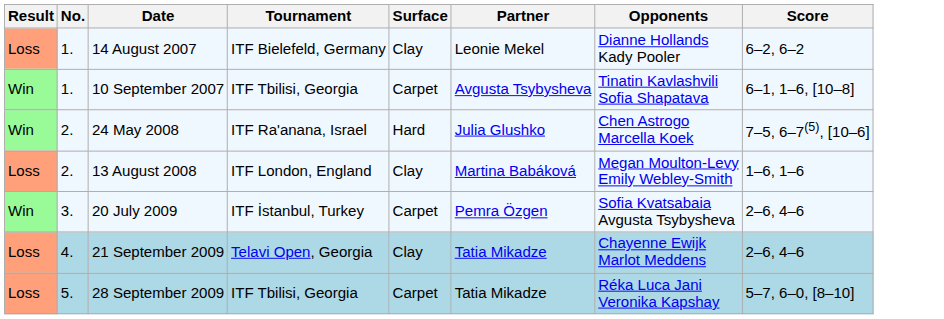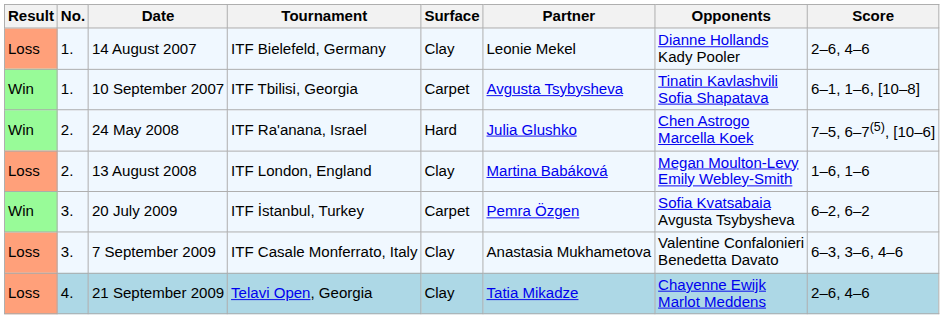 <table class="sortable wikitable">
 <tr>
 <th>Result</th>
 <th>No.</th>
 <th>Date</th>
 <th>Tournament</th>
 <th>Surface</th>
 <th>Partner</th>
 <th>Opponents</th>
 <th class="unsortable">Score</th>
 </tr>
 <tr style="background:#f0f8ff;">
 <td style="background:#ffa07a;">Loss</td>
 <td>1.</td>
 <td>14 August 2007</td>
 <td>ITF Bielefeld, Germany</td>
 <td>Clay</td>
 <td> Leonie Mekel</td>
 <td> <a href='#'>Dianne Hollands</a> <br>  Kady Pooler</td>
-<td>6–2, 6–2</td>
+<td>2–6, 4–6</td>
 </tr>
 <tr style="background:#f0f8ff;">
 <td style="background:#98fb98;">Win</td>
 <td>1.</td>
 <td>10 September 2007</td>
 <td>ITF Tbilisi, Georgia</td>
 <td>Carpet</td>
 <td> <a href='#'>Avgusta Tsybysheva</a></td>
 <td> <a href='#'>Tinatin Kavlashvili</a> <br>  <a href='#'>Sofia Shapatava</a></td>
 <td>6–1, 1–6, [10–8]</td>
 </tr>
 <tr style="background:#f0f8ff;">
 <td style="background:#98fb98;">Win</td>
 <td>2.</td>
 <td>24 May 2008</td>
 <td>ITF Ra'anana, Israel</td>
 <td>Hard</td>
 <td> <a href='#'>Julia Glushko</a></td>
 <td> <a href='#'>Chen Astrogo</a> <br>  <a href='#'>Marcella Koek</a></td>
 <td>7–5, 6–7<sup>(5)</sup>, [10–6]</td>
 </tr>
 <tr style="background:#f0f8ff;">
 <td style="background:#ffa07a;">Loss</td>
 <td>2.</td>
 <td>13 August 2008</td>
 <td>ITF London, England</td>
 <td>Clay</td>
 <td> <a href='#'>Martina Babáková</a></td>
 <td> <a href='#'>Megan Moulton-Levy</a> <br>  <a href='#'>Emily Webley-Smith</a></td>
 <td>1–6, 1–6</td>
 </tr>
 <tr style="background:#f0f8ff;">
 <td style="background:#98fb98;">Win</td>
 <td>3.</td>
 <td>20 July 2009</td>
 <td>ITF İstanbul, Turkey</td>
 <td>Carpet</td>
 <td> <a href='#'>Pemra Özgen</a></td>
 <td> <a href='#'>Sofia Kvatsabaia</a> <br>  Avgusta Tsybysheva</td>
-<td>2–6, 4–6</td>
+<td>6–2, 6–2</td>
+</tr>
+<tr style="background:#f0f8ff;">
+<td style="background:#ffa07a;">Loss</td>
+<td>3.</td>
+<td>7 September 2009</td>
+<td>ITF Casale Monferrato, Italy</td>
+<td>Clay</td>
+<td> Anastasia Mukhametova</td>
+<td> Valentine Confalonieri <br>  Benedetta Davato</td>
+<td>6–3, 3–6, 4–6</td>
 </tr>
 <tr style="background:lightblue;">
 <td style="background:#ffa07a;">Loss</td>
 <td>4.</td>
 <td>21 September 2009</td>
 <td><a href='#'>Telavi Open</a>, Georgia</td>
 <td>Clay</td>
 <td> <a href='#'>Tatia Mikadze</a></td>
 <td> <a href='#'>Chayenne Ewijk</a> <br>  <a href='#'>Marlot Meddens</a></td>
 <td>2–6, 4–6</td>
 </tr>
-<tr style="background:lightblue;">
-<td style="background:#ffa07a;">Loss</td>
-<td>5.</td>
-<td>28 September 2009</td>
-<td>ITF Tbilisi, Georgia</td>
-<td>Carpet</td>
-<td> Tatia Mikadze</td>
-<td> <a href='#'>Réka Luca Jani</a> <br>  <a href='#'>Veronika Kapshay</a></td>
-<td>5–7, 6–0, [8–10]</td>
-</tr>
 </table>
